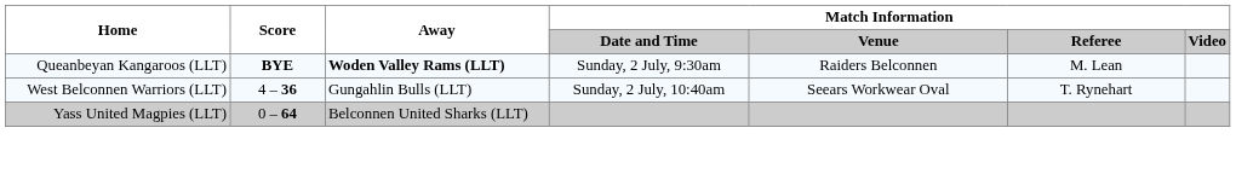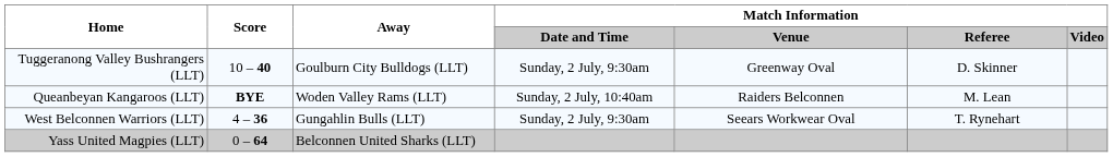 <table border="1" cellpadding="3" cellspacing="0" width="100%" style="border-collapse:collapse;  text-align:center;">
 <tr>
 <th rowspan="2" width="19%">Home</th>
 <th rowspan="2" width="8%">Score</th>
 <th rowspan="2" width="19%">Away</th>
 <th colspan="4">Match Information</th>
 </tr>
 <tr style="background:#CCCCCC">
 <th width="17%">Date and Time</th>
 <th width="22%">Venue</th>
 <th width="50%">Referee</th>
 <th>Video</th>
 </tr>
 <tr style="text-align:center; background:#f5faff;">
+<td align="right">Tuggeranong Valley Bushrangers (LLT) </td>
+<td>10 – <strong>40</strong></td>
+<td align="left"> Goulburn City Bulldogs (LLT)</td>
+<td>Sunday, 2 July, 9:30am</td>
+<td>Greenway Oval</td>
+<td>D. Skinner</td>
+<td></td>
+</tr>
+<tr style="text-align:center; background:#f5faff;">
 <td align="right">Queanbeyan Kangaroos (LLT) </td>
 <td><strong>BYE</strong></td>
-<td align="left"><strong> Woden Valley Rams (LLT)</strong></td>
-<td>Sunday, 2 July, 9:30am</td>
+<td align="left"> Woden Valley Rams (LLT)</td>
+<td>Sunday, 2 July, 10:40am</td>
 <td>Raiders Belconnen</td>
 <td>M. Lean</td>
 <td></td>
 </tr>
 <tr style="text-align:center; background:#f5faff;">
 <td align="right">West Belconnen Warriors (LLT) </td>
 <td>4 – <strong>36</strong></td>
 <td align="left"> Gungahlin Bulls (LLT)</td>
-<td>Sunday, 2 July, 10:40am</td>
+<td>Sunday, 2 July, 9:30am</td>
 <td>Seears Workwear Oval</td>
 <td>T. Rynehart</td>
 <td></td>
 </tr>
 <tr style="text-align:center; background:#CCCCCC;">
 <td align="right">Yass United Magpies (LLT) </td>
 <td>0 – <strong>64</strong></td>
 <td align="left"> Belconnen United Sharks (LLT)</td>
 <td></td>
 <td></td>
 <td></td>
 <td></td>
 </tr>
 </table>
